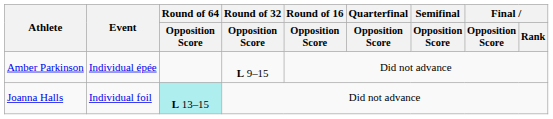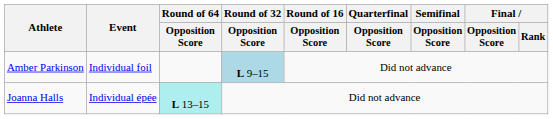 <table class="wikitable" style="font-size:90%">
 <tr>
 <th rowspan="2">Athlete</th>
 <th rowspan="2">Event</th>
 <th>Round of 64</th>
 <th>Round of 32</th>
 <th>Round of 16</th>
 <th>Quarterfinal</th>
 <th>Semifinal</th>
 <th colspan=2>Final / </th>
 </tr>
 <tr style="font-size:95%">
 <th>Opposition <br> Score</th>
 <th>Opposition <br> Score</th>
 <th>Opposition <br> Score</th>
 <th>Opposition <br> Score</th>
 <th>Opposition <br> Score</th>
 <th>Opposition <br> Score</th>
 <th>Rank</th>
 </tr>
 <tr align=center>
 <td align=left><a href='#'>Amber Parkinson</a></td>
-<td align=left><a href='#'>Individual épée</a></td>
+<td align=left><a href='#'>Individual foil</a></td>
 <td></td>
-<td><br><strong>L</strong> 9–15</td>
+<td style="background: lightblue;"><br><strong>L</strong> 9–15</td>
 <td colspan=5>Did not advance</td>
 </tr>
 <tr align=center>
 <td align=left><a href='#'>Joanna Halls</a></td>
-<td align=left><a href='#'>Individual foil</a></td>
+<td align=left><a href='#'>Individual épée</a></td>
 <td style="background: paleturquoise;"><br><strong>L</strong> 13–15</td>
 <td colspan=6>Did not advance</td>
 </tr>
 </table>
